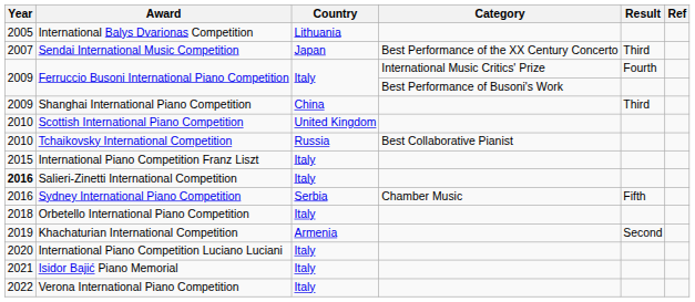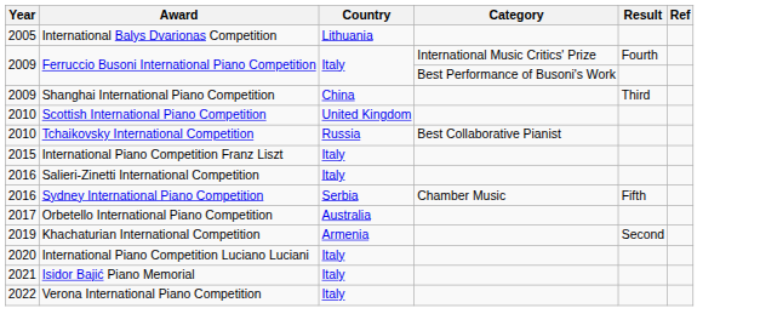 <table class="wikitable sortable">
 <tr>
 <th>Year</th>
 <th>Award</th>
 <th>Country</th>
 <th>Category</th>
 <th>Result</th>
 <th>Ref</th>
 </tr>
 <tr>
 <td>2005</td>
 <td>International <a href='#'>Balys Dvarionas</a> Competition</td>
 <td><a href='#'>Lithuania</a></td>
 <td></td>
 <td></td>
-<td></td>
-</tr>
-<tr>
-<td>2007</td>
-<td><a href='#'>Sendai International Music Competition</a></td>
-<td><a href='#'>Japan</a></td>
-<td>Best Performance of the XX Century Concerto</td>
-<td>Third</td>
 <td></td>
 </tr>
 <tr>
 <td rowspan="2">2009</td>
 <td rowspan="2"><a href='#'>Ferruccio Busoni International Piano Competition</a></td>
 <td rowspan="2"><a href='#'>Italy</a></td>
 <td>International Music Critics' Prize</td>
 <td>Fourth</td>
 <td></td>
 </tr>
 <tr>
 <td>Best Performance of Busoni's Work</td>
 <td></td>
 <td></td>
 </tr>
 <tr>
 <td>2009</td>
 <td>Shanghai International Piano Competition</td>
 <td><a href='#'>China</a></td>
 <td></td>
 <td>Third</td>
 <td></td>
 </tr>
 <tr>
 <td>2010</td>
 <td><a href='#'>Scottish International Piano Competition</a></td>
 <td><a href='#'>United Kingdom</a></td>
 <td></td>
 <td></td>
 <td></td>
 </tr>
 <tr>
 <td>2010</td>
 <td><a href='#'>Tchaikovsky International Competition</a></td>
 <td><a href='#'>Russia</a></td>
 <td>Best Collaborative Pianist</td>
 <td></td>
 <td></td>
 </tr>
 <tr>
 <td>2015</td>
 <td>International Piano Competition Franz Liszt</td>
 <td><a href='#'>Italy</a></td>
 <td></td>
 <td></td>
 <td></td>
 </tr>
 <tr>
-<td><strong>2016</strong></td>
+<td>2016</td>
 <td>Salieri-Zinetti International Competition</td>
 <td><a href='#'>Italy</a></td>
 <td></td>
 <td></td>
 <td></td>
 </tr>
 <tr>
 <td>2016</td>
 <td><a href='#'>Sydney International Piano Competition</a></td>
 <td><a href='#'>Serbia</a></td>
 <td>Chamber Music</td>
 <td>Fifth</td>
 <td></td>
 </tr>
 <tr>
-<td>2018</td>
+<td>2017</td>
 <td>Orbetello International Piano Competition</td>
-<td><a href='#'>Italy</a></td>
+<td><a href='#'>Australia</a></td>
 <td></td>
 <td></td>
 <td></td>
 </tr>
 <tr>
 <td>2019</td>
 <td>Khachaturian International Competition</td>
 <td><a href='#'>Armenia</a></td>
 <td></td>
 <td>Second</td>
 <td></td>
 </tr>
 <tr>
 <td>2020</td>
 <td>International Piano Competition Luciano Luciani</td>
 <td><a href='#'>Italy</a></td>
 <td></td>
 <td></td>
 <td></td>
 </tr>
 <tr>
 <td>2021</td>
 <td><a href='#'>Isidor Bajić</a> Piano Memorial</td>
 <td><a href='#'>Italy</a></td>
 <td></td>
 <td></td>
 <td></td>
 </tr>
 <tr>
 <td>2022</td>
 <td>Verona International Piano Competition</td>
 <td><a href='#'>Italy</a></td>
 <td></td>
 <td></td>
 <td></td>
 </tr>
 </table>
